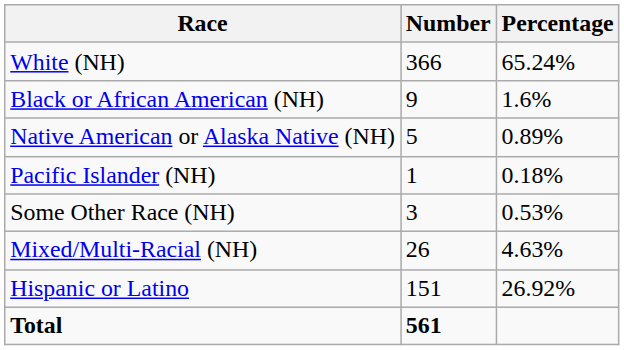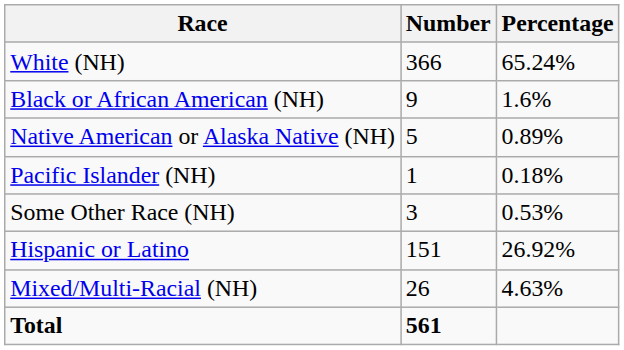 <table class="wikitable">
 <tr>
 <th>Race</th>
 <th>Number</th>
 <th>Percentage</th>
 </tr>
 <tr>
 <td><a href='#'>White</a> (NH)</td>
 <td>366</td>
 <td>65.24%</td>
 </tr>
 <tr>
 <td><a href='#'>Black or African American</a> (NH)</td>
 <td>9</td>
 <td>1.6%</td>
 </tr>
 <tr>
 <td><a href='#'>Native American</a> or <a href='#'>Alaska Native</a> (NH)</td>
 <td>5</td>
 <td>0.89%</td>
 </tr>
 <tr>
 <td><a href='#'>Pacific Islander</a> (NH)</td>
 <td>1</td>
 <td>0.18%</td>
 </tr>
 <tr>
 <td>Some Other Race (NH)</td>
 <td>3</td>
 <td>0.53%</td>
 </tr>
 <tr>
+<td><a href='#'>Hispanic or Latino</a></td>
+<td>151</td>
+<td>26.92%</td>
+</tr>
+<tr>
 <td><a href='#'>Mixed/Multi-Racial</a> (NH)</td>
 <td>26</td>
 <td>4.63%</td>
-</tr>
-<tr>
-<td><a href='#'>Hispanic or Latino</a></td>
-<td>151</td>
-<td>26.92%</td>
 </tr>
 <tr>
 <td><strong>Total</strong></td>
 <td><strong>561</strong></td>
 <td></td>
 </tr>
 </table>
